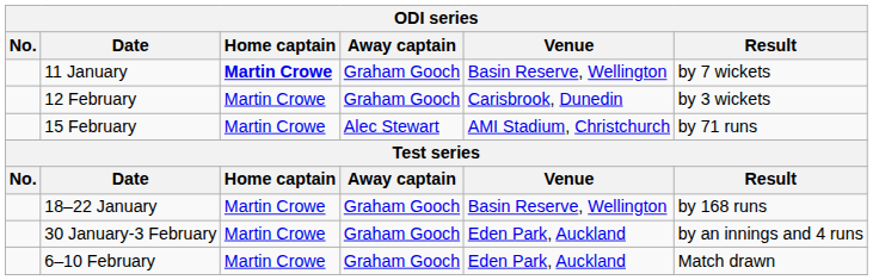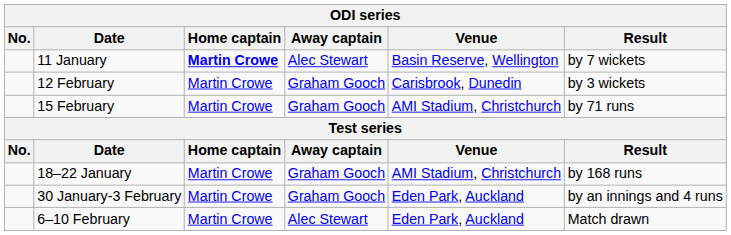 <table class="wikitable">
 <tr>
 <th colspan="9">ODI series</th>
 </tr>
 <tr>
 <th>No.</th>
 <th>Date</th>
 <th>Home captain</th>
 <th>Away captain</th>
 <th>Venue</th>
 <th>Result</th>
 </tr>
 <tr>
 <td></td>
 <td>11 January</td>
 <td><strong><a href='#'>Martin Crowe</a></strong></td>
-<td><a href='#'>Graham Gooch</a></td>
+<td><a href='#'>Alec Stewart</a></td>
 <td><a href='#'>Basin Reserve</a>, <a href='#'>Wellington</a></td>
 <td> by 7 wickets</td>
 </tr>
 <tr>
 <td></td>
 <td>12 February</td>
 <td><a href='#'>Martin Crowe</a></td>
 <td><a href='#'>Graham Gooch</a></td>
 <td><a href='#'>Carisbrook</a>, <a href='#'>Dunedin</a></td>
 <td> by 3 wickets</td>
 </tr>
 <tr>
 <td></td>
 <td>15 February</td>
 <td><a href='#'>Martin Crowe</a></td>
-<td><a href='#'>Alec Stewart</a></td>
+<td><a href='#'>Graham Gooch</a></td>
 <td><a href='#'>AMI Stadium</a>, <a href='#'>Christchurch</a></td>
 <td> by 71 runs</td>
 </tr>
 <tr>
 <th colspan="9">Test series</th>
 </tr>
 <tr>
 <th>No.</th>
 <th>Date</th>
 <th>Home captain</th>
 <th>Away captain</th>
 <th>Venue</th>
 <th>Result</th>
 </tr>
 <tr>
 <td></td>
 <td>18–22 January</td>
 <td><a href='#'>Martin Crowe</a></td>
 <td><a href='#'>Graham Gooch</a></td>
-<td><a href='#'>Basin Reserve</a>, <a href='#'>Wellington</a></td>
+<td><a href='#'>AMI Stadium</a>, <a href='#'>Christchurch</a></td>
 <td> by 168 runs</td>
 </tr>
 <tr>
 <td></td>
 <td>30 January-3 February</td>
 <td><a href='#'>Martin Crowe</a></td>
 <td><a href='#'>Graham Gooch</a></td>
 <td><a href='#'>Eden Park</a>, <a href='#'>Auckland</a></td>
 <td> by an innings and 4 runs</td>
 </tr>
 <tr>
 <td></td>
 <td>6–10 February</td>
 <td><a href='#'>Martin Crowe</a></td>
-<td><a href='#'>Graham Gooch</a></td>
+<td><a href='#'>Alec Stewart</a></td>
 <td><a href='#'>Eden Park</a>, <a href='#'>Auckland</a></td>
 <td>Match drawn</td>
 </tr>
 </table>
